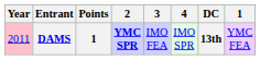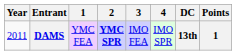 <table class="wikitable" style="text-align:center; font-size:85%">
 <tr>
 <th>Year</th>
 <th>Entrant</th>
-<th>Points</th>
+<th>1</th>
 <th>2</th>
 <th>3</th>
 <th>4</th>
 <th>DC</th>
-<th>1</th>
+<th>Points</th>
 </tr>
 <tr>
-<td style="background: pink;"><a href='#'>2011</a></td>
+<td><a href='#'>2011</a></td>
 <th><a href='#'>DAMS</a></th>
-<th>1</th>
+<td style="background:#EFCFFF;"><a href='#'>YMC<br>FEA</a><br></td>
 <td style="background:#CFCFFF;"><strong><a href='#'>YMC<br>SPR</a><br></strong></td>
 <td style="background:#CFCFFF;"><a href='#'>IMO<br>FEA</a><br></td>
 <td style="background:#DFFFDF;"><a href='#'>IMO<br>SPR</a><br></td>
 <th>13th</th>
-<td style="background:#EFCFFF;"><a href='#'>YMC<br>FEA</a><br></td>
+<th>1</th>
 </tr>
 </table>
